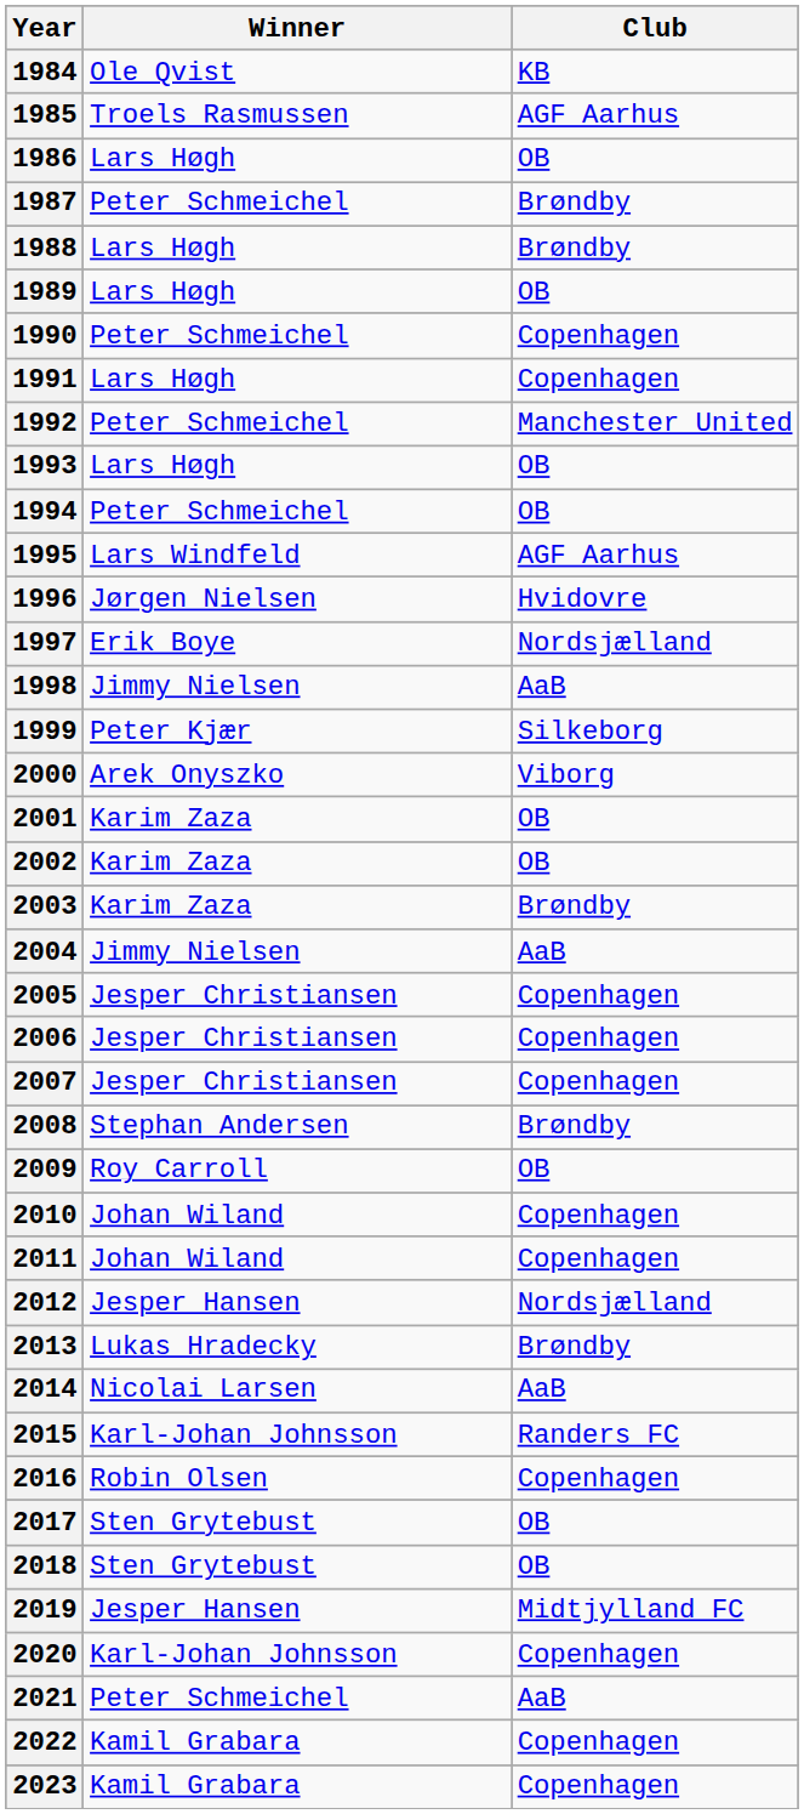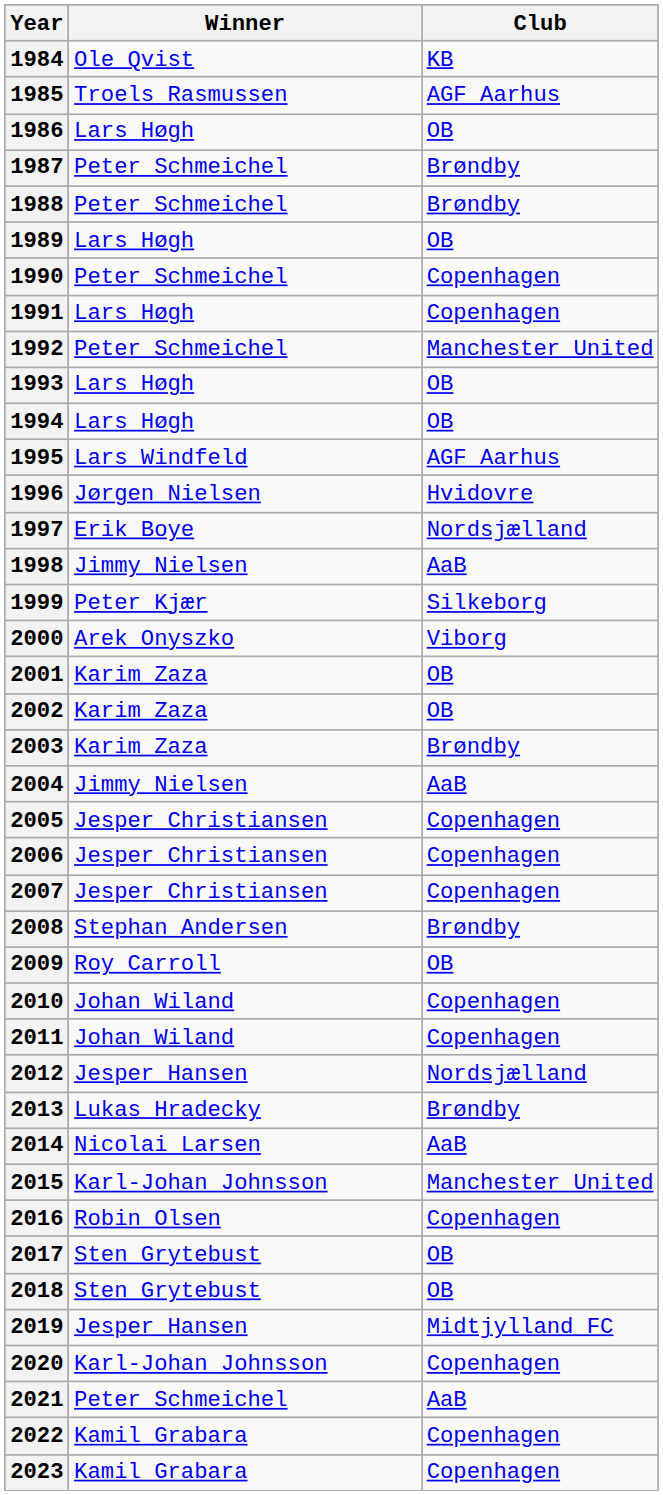 <table class="wikitable">
 <tr>
 <th>Year</th>
 <th width="200">Winner</th>
 <th>Club</th>
 </tr>
 <tr>
 <th>1984</th>
 <td> <a href='#'>Ole Qvist</a></td>
 <td><a href='#'>KB</a></td>
 </tr>
 <tr>
 <th>1985</th>
 <td> <a href='#'>Troels Rasmussen</a></td>
 <td><a href='#'>AGF Aarhus</a></td>
 </tr>
 <tr>
 <th>1986</th>
 <td> <a href='#'>Lars Høgh</a></td>
 <td><a href='#'>OB</a></td>
 </tr>
 <tr>
 <th>1987</th>
 <td> <a href='#'>Peter Schmeichel</a></td>
 <td><a href='#'>Brøndby</a></td>
 </tr>
 <tr>
 <th>1988</th>
-<td> <a href='#'>Lars Høgh</a></td>
+<td> <a href='#'>Peter Schmeichel</a></td>
 <td><a href='#'>Brøndby</a></td>
 </tr>
 <tr>
 <th>1989</th>
 <td> <a href='#'>Lars Høgh</a></td>
 <td><a href='#'>OB</a></td>
 </tr>
 <tr>
 <th>1990</th>
 <td> <a href='#'>Peter Schmeichel</a></td>
 <td><a href='#'>Copenhagen</a></td>
 </tr>
 <tr>
 <th>1991</th>
 <td> <a href='#'>Lars Høgh</a></td>
 <td><a href='#'>Copenhagen</a></td>
 </tr>
 <tr>
 <th>1992</th>
 <td> <a href='#'>Peter Schmeichel</a></td>
 <td><a href='#'>Manchester United</a></td>
 </tr>
 <tr>
 <th>1993</th>
 <td> <a href='#'>Lars Høgh</a></td>
 <td><a href='#'>OB</a></td>
 </tr>
 <tr>
 <th>1994</th>
-<td> <a href='#'>Peter Schmeichel</a></td>
+<td> <a href='#'>Lars Høgh</a></td>
 <td><a href='#'>OB</a></td>
 </tr>
 <tr>
 <th>1995</th>
 <td> <a href='#'>Lars Windfeld</a></td>
 <td><a href='#'>AGF Aarhus</a></td>
 </tr>
 <tr>
 <th>1996</th>
 <td> <a href='#'>Jørgen Nielsen</a></td>
 <td><a href='#'>Hvidovre</a></td>
 </tr>
 <tr>
 <th>1997</th>
 <td> <a href='#'>Erik Boye</a></td>
 <td><a href='#'>Nordsjælland</a></td>
 </tr>
 <tr>
 <th>1998</th>
 <td> <a href='#'>Jimmy Nielsen</a></td>
 <td><a href='#'>AaB</a></td>
 </tr>
 <tr>
 <th>1999</th>
 <td> <a href='#'>Peter Kjær</a></td>
 <td><a href='#'>Silkeborg</a></td>
 </tr>
 <tr>
 <th>2000</th>
 <td> <a href='#'>Arek Onyszko</a></td>
 <td><a href='#'>Viborg</a></td>
 </tr>
 <tr>
 <th>2001</th>
 <td> <a href='#'>Karim Zaza</a></td>
 <td><a href='#'>OB</a></td>
 </tr>
 <tr>
 <th>2002</th>
 <td> <a href='#'>Karim Zaza</a></td>
 <td><a href='#'>OB</a></td>
 </tr>
 <tr>
 <th>2003</th>
 <td> <a href='#'>Karim Zaza</a></td>
 <td><a href='#'>Brøndby</a></td>
 </tr>
 <tr>
 <th>2004</th>
 <td> <a href='#'>Jimmy Nielsen</a></td>
 <td><a href='#'>AaB</a></td>
 </tr>
 <tr>
 <th>2005</th>
 <td> <a href='#'>Jesper Christiansen</a></td>
 <td><a href='#'>Copenhagen</a></td>
 </tr>
 <tr>
 <th>2006</th>
 <td> <a href='#'>Jesper Christiansen</a></td>
 <td><a href='#'>Copenhagen</a></td>
 </tr>
 <tr>
 <th>2007</th>
 <td> <a href='#'>Jesper Christiansen</a></td>
 <td><a href='#'>Copenhagen</a></td>
 </tr>
 <tr>
 <th>2008</th>
 <td> <a href='#'>Stephan Andersen</a></td>
 <td><a href='#'>Brøndby</a></td>
 </tr>
 <tr>
 <th>2009</th>
 <td> <a href='#'>Roy Carroll</a></td>
 <td><a href='#'>OB</a></td>
 </tr>
 <tr>
 <th>2010</th>
 <td> <a href='#'>Johan Wiland</a></td>
 <td><a href='#'>Copenhagen</a></td>
 </tr>
 <tr>
 <th>2011</th>
 <td> <a href='#'>Johan Wiland</a></td>
 <td><a href='#'>Copenhagen</a></td>
 </tr>
 <tr>
 <th>2012</th>
 <td> <a href='#'>Jesper Hansen</a></td>
 <td><a href='#'>Nordsjælland</a></td>
 </tr>
 <tr>
 <th>2013</th>
 <td> <a href='#'>Lukas Hradecky</a></td>
 <td><a href='#'>Brøndby</a></td>
 </tr>
 <tr>
 <th>2014</th>
 <td> <a href='#'>Nicolai Larsen</a></td>
 <td><a href='#'>AaB</a></td>
 </tr>
 <tr>
 <th>2015</th>
 <td> <a href='#'>Karl-Johan Johnsson</a></td>
-<td><a href='#'>Randers FC</a></td>
+<td><a href='#'>Manchester United</a></td>
 </tr>
 <tr>
 <th>2016</th>
 <td> <a href='#'>Robin Olsen</a></td>
 <td><a href='#'>Copenhagen</a></td>
 </tr>
 <tr>
 <th>2017</th>
 <td> <a href='#'>Sten Grytebust</a></td>
 <td><a href='#'>OB</a></td>
 </tr>
 <tr>
 <th>2018</th>
 <td> <a href='#'>Sten Grytebust</a></td>
 <td><a href='#'>OB</a></td>
 </tr>
 <tr>
 <th>2019</th>
 <td> <a href='#'>Jesper Hansen</a></td>
 <td><a href='#'>Midtjylland FC</a></td>
 </tr>
 <tr>
 <th>2020</th>
 <td> <a href='#'>Karl-Johan Johnsson</a></td>
 <td><a href='#'>Copenhagen</a></td>
 </tr>
 <tr>
 <th>2021</th>
 <td> <a href='#'>Peter Schmeichel</a></td>
 <td><a href='#'>AaB</a></td>
 </tr>
 <tr>
 <th>2022</th>
 <td> <a href='#'>Kamil Grabara</a></td>
 <td><a href='#'>Copenhagen</a></td>
 </tr>
 <tr>
 <th>2023</th>
 <td> <a href='#'>Kamil Grabara</a></td>
 <td><a href='#'>Copenhagen</a></td>
 </tr>
 <tr>
 </tr>
 </table>
